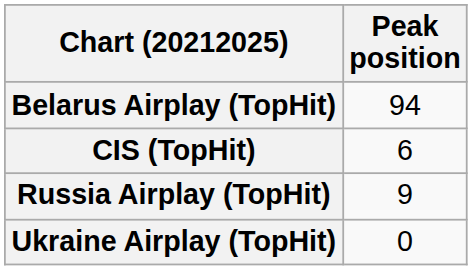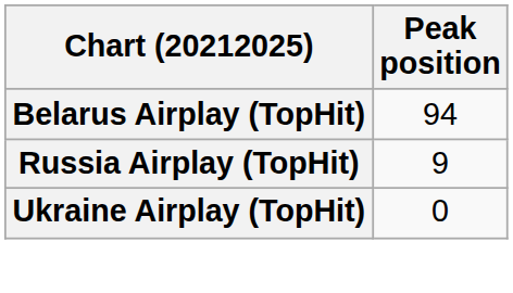 <table class="wikitable sortable plainrowheaders" style="text-align:center">
 <tr>
 <th scope="col">Chart (20212025)</th>
 <th scope="col">Peak<br>position</th>
 </tr>
 <tr>
 <th scope="row">Belarus Airplay (TopHit)</th>
 <td>94</td>
 </tr>
 <tr>
-<th scope="row">CIS (TopHit)</th>
-<td>6</td>
-</tr>
-<tr>
 <th scope="row">Russia Airplay (TopHit)</th>
 <td>9</td>
 </tr>
 <tr>
 <th scope="row">Ukraine Airplay (TopHit)</th>
 <td>0</td>
 </tr>
 </table>
